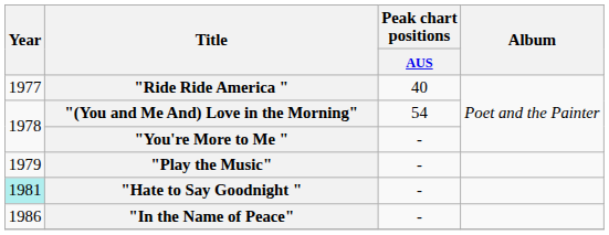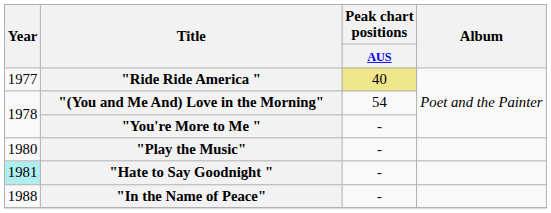 <table class="wikitable plainrowheaders" style="text-align:center;" border="1">
 <tr>
 <th scope="col" rowspan="2">Year</th>
 <th scope="col" rowspan="2" style="width:20em;">Title</th>
 <th scope="col" colspan="1">Peak chart<br>positions</th>
 <th scope="col" rowspan="2">Album</th>
 </tr>
 <tr>
 <th scope="col" style="text-align:center;"><small><a href='#'>AUS</a></small><br></th>
 </tr>
 <tr>
 <td>1977</td>
 <th scope="row">"Ride Ride America "</th>
-<td style="text-align:center;">40</td>
+<td style="background: khaki; text-align:center;">40</td>
 <td rowspan="3"><em>Poet and the Painter</em></td>
 </tr>
 <tr>
 <td rowspan="2">1978</td>
 <th scope="row">"(You and Me And) Love in the Morning"</th>
 <td style="text-align:center;">54</td>
 </tr>
 <tr>
 <th scope="row">"You're More to Me "</th>
 <td style="text-align:center;">-</td>
 </tr>
 <tr>
-<td>1979</td>
+<td>1980</td>
 <th scope="row">"Play the Music"</th>
 <td style="text-align:center;">-</td>
 <td></td>
 </tr>
 <tr>
 <td style="background: paleturquoise;">1981</td>
 <th scope="row">"Hate to Say Goodnight "</th>
 <td style="text-align:center;">-</td>
 <td></td>
 </tr>
 <tr>
-<td>1986</td>
+<td>1988</td>
 <th scope="row">"In the Name of Peace"</th>
 <td style="text-align:center;">-</td>
 <td></td>
 </tr>
 <tr>
 </tr>
 </table>
